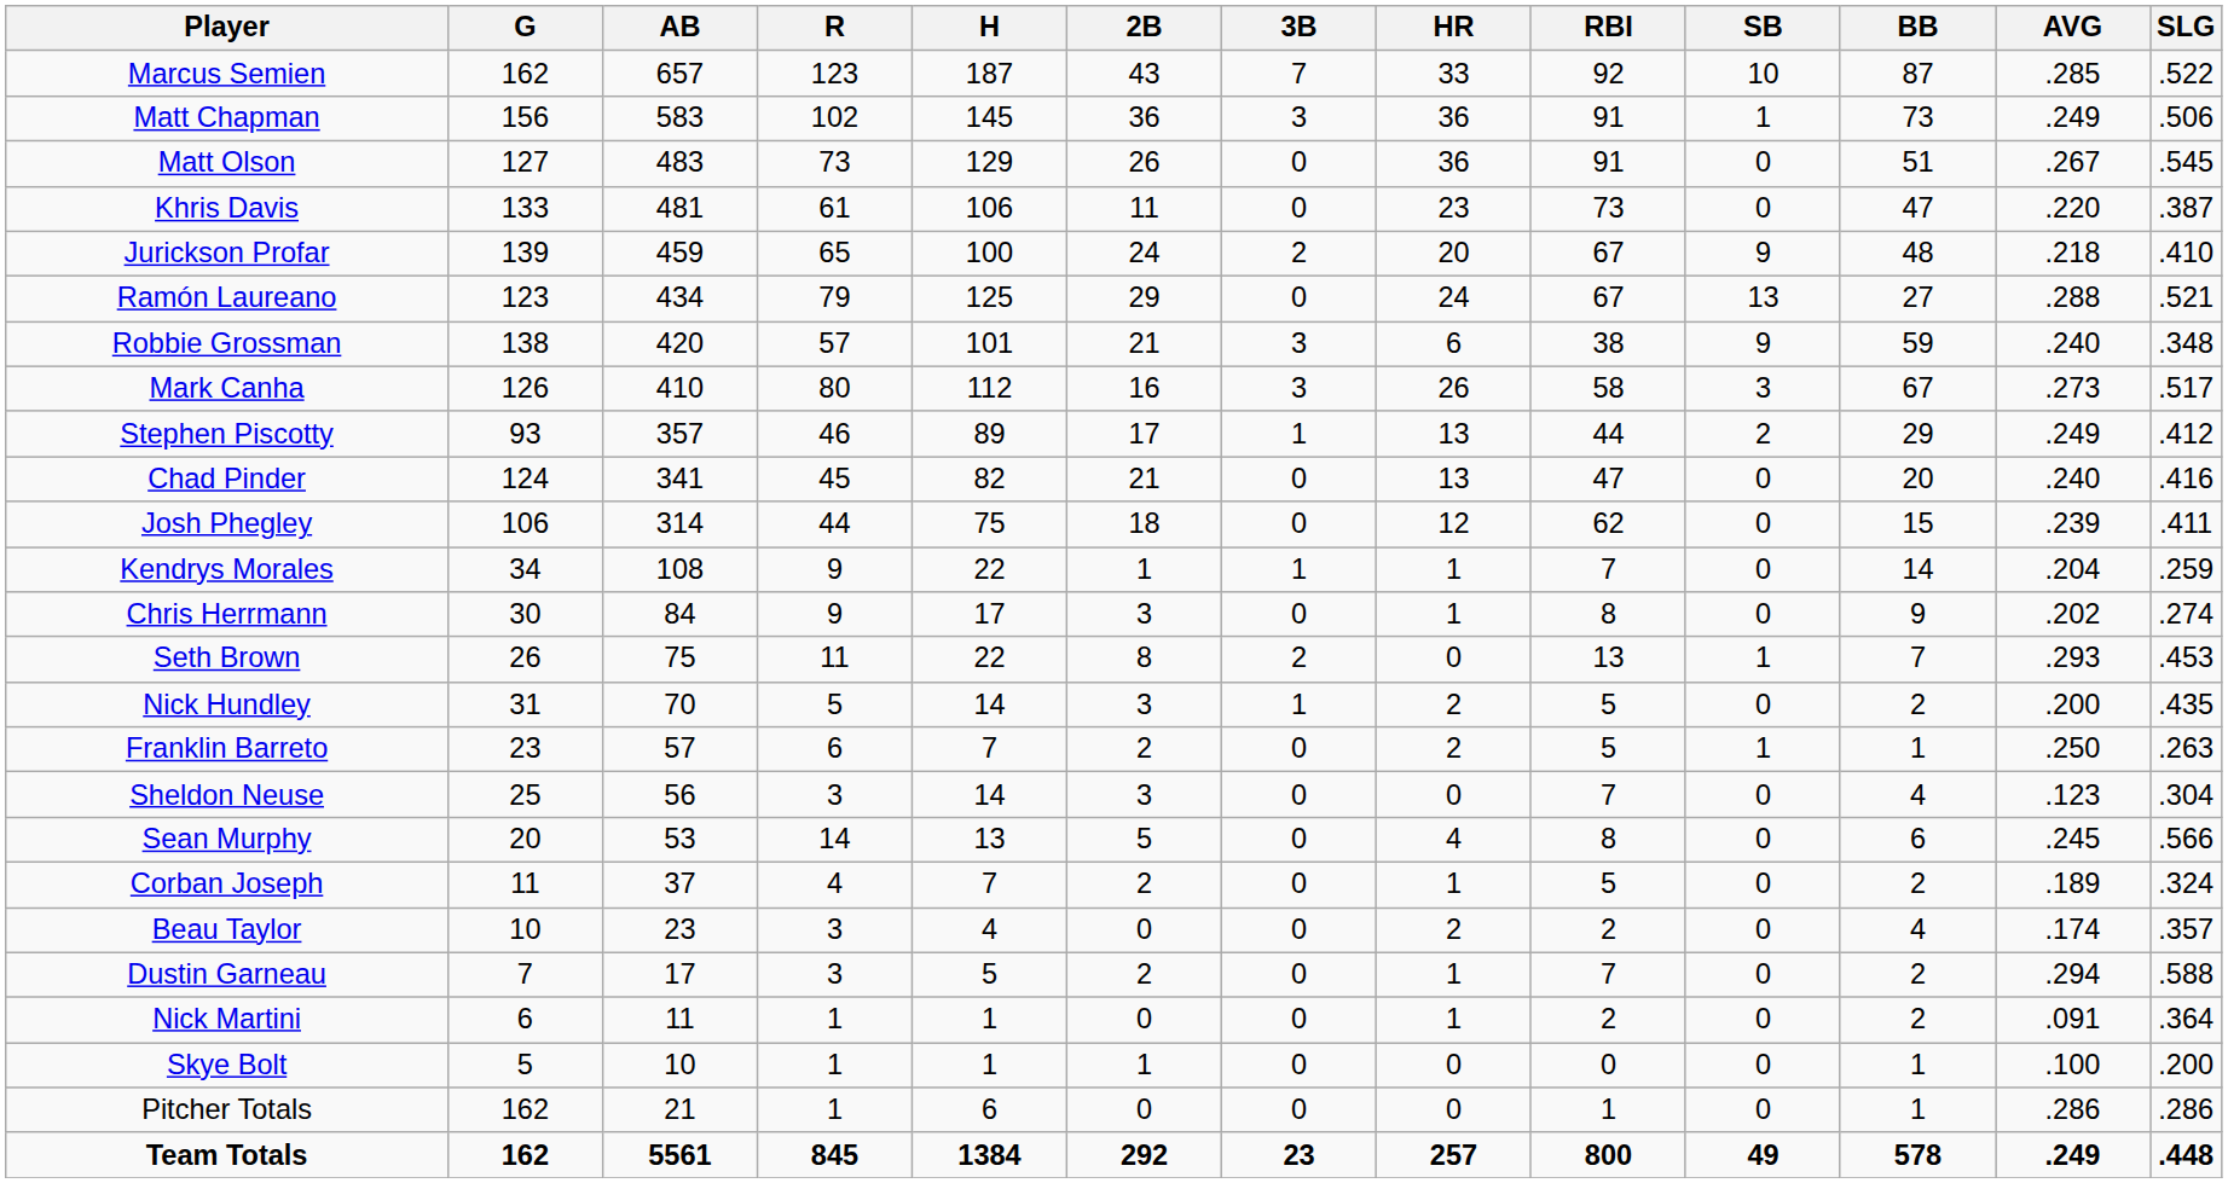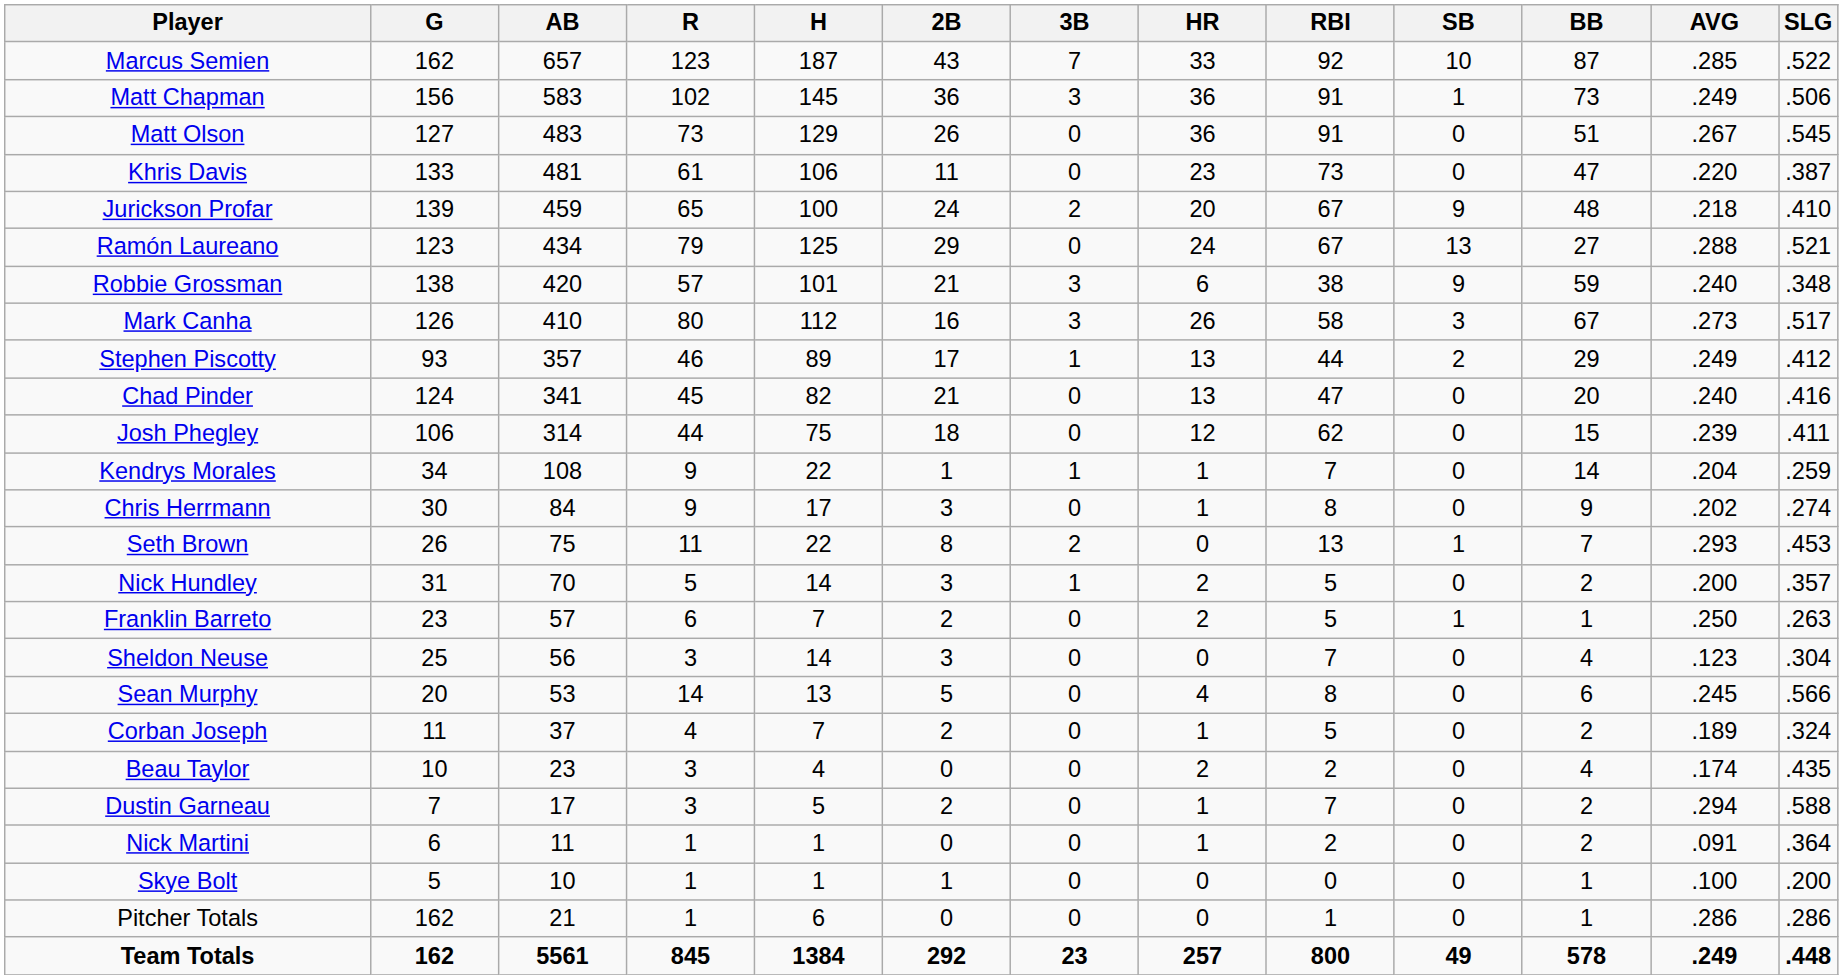 <table class=wikitable style="text-align:center">
 <tr>
 <th bgcolor=#DDDDFF; width="20%">Player</th>
 <th bgcolor=#DDDDFF; width="7%">G</th>
 <th bgcolor=#DDDDFF; width="7%">AB</th>
 <th bgcolor=#DDDDFF; width="7%">R</th>
 <th bgcolor=#DDDDFF; width="7%">H</th>
 <th bgcolor=#DDDDFF; width="7%">2B</th>
 <th bgcolor=#DDDDFF; width="7%">3B</th>
 <th bgcolor=#DDDDFF; width="7%">HR</th>
 <th bgcolor=#DDDDFF; width="7%">RBI</th>
 <th bgcolor=#DDDDFF; width="7%">SB</th>
 <th bgcolor=#DDDDFF; width="7%">BB</th>
 <th bgcolor=#DDDDFF; width="7%">AVG</th>
 <th bgcolor=#DDDDFF; width="7%">SLG</th>
 </tr>
 <tr>
 <td><a href='#'>Marcus Semien</a></td>
 <td>162</td>
 <td>657</td>
 <td>123</td>
 <td>187</td>
 <td>43</td>
 <td>7</td>
 <td>33</td>
 <td>92</td>
 <td>10</td>
 <td>87</td>
 <td>.285</td>
 <td>.522</td>
 </tr>
 <tr>
 <td><a href='#'>Matt Chapman</a></td>
 <td>156</td>
 <td>583</td>
 <td>102</td>
 <td>145</td>
 <td>36</td>
 <td>3</td>
 <td>36</td>
 <td>91</td>
 <td>1</td>
 <td>73</td>
 <td>.249</td>
 <td>.506</td>
 </tr>
 <tr>
 <td><a href='#'>Matt Olson</a></td>
 <td>127</td>
 <td>483</td>
 <td>73</td>
 <td>129</td>
 <td>26</td>
 <td>0</td>
 <td>36</td>
 <td>91</td>
 <td>0</td>
 <td>51</td>
 <td>.267</td>
 <td>.545</td>
 </tr>
 <tr>
 <td><a href='#'>Khris Davis</a></td>
 <td>133</td>
 <td>481</td>
 <td>61</td>
 <td>106</td>
 <td>11</td>
 <td>0</td>
 <td>23</td>
 <td>73</td>
 <td>0</td>
 <td>47</td>
 <td>.220</td>
 <td>.387</td>
 </tr>
 <tr>
 <td><a href='#'>Jurickson Profar</a></td>
 <td>139</td>
 <td>459</td>
 <td>65</td>
 <td>100</td>
 <td>24</td>
 <td>2</td>
 <td>20</td>
 <td>67</td>
 <td>9</td>
 <td>48</td>
 <td>.218</td>
 <td>.410</td>
 </tr>
 <tr>
 <td><a href='#'>Ramón Laureano</a></td>
 <td>123</td>
 <td>434</td>
 <td>79</td>
 <td>125</td>
 <td>29</td>
 <td>0</td>
 <td>24</td>
 <td>67</td>
 <td>13</td>
 <td>27</td>
 <td>.288</td>
 <td>.521</td>
 </tr>
 <tr>
 <td><a href='#'>Robbie Grossman</a></td>
 <td>138</td>
 <td>420</td>
 <td>57</td>
 <td>101</td>
 <td>21</td>
 <td>3</td>
 <td>6</td>
 <td>38</td>
 <td>9</td>
 <td>59</td>
 <td>.240</td>
 <td>.348</td>
 </tr>
 <tr>
 <td><a href='#'>Mark Canha</a></td>
 <td>126</td>
 <td>410</td>
 <td>80</td>
 <td>112</td>
 <td>16</td>
 <td>3</td>
 <td>26</td>
 <td>58</td>
 <td>3</td>
 <td>67</td>
 <td>.273</td>
 <td>.517</td>
 </tr>
 <tr>
 <td><a href='#'>Stephen Piscotty</a></td>
 <td>93</td>
 <td>357</td>
 <td>46</td>
 <td>89</td>
 <td>17</td>
 <td>1</td>
 <td>13</td>
 <td>44</td>
 <td>2</td>
 <td>29</td>
 <td>.249</td>
 <td>.412</td>
 </tr>
 <tr>
 <td><a href='#'>Chad Pinder</a></td>
 <td>124</td>
 <td>341</td>
 <td>45</td>
 <td>82</td>
 <td>21</td>
 <td>0</td>
 <td>13</td>
 <td>47</td>
 <td>0</td>
 <td>20</td>
 <td>.240</td>
 <td>.416</td>
 </tr>
 <tr>
 <td><a href='#'>Josh Phegley</a></td>
 <td>106</td>
 <td>314</td>
 <td>44</td>
 <td>75</td>
 <td>18</td>
 <td>0</td>
 <td>12</td>
 <td>62</td>
 <td>0</td>
 <td>15</td>
 <td>.239</td>
 <td>.411</td>
 </tr>
 <tr>
 <td><a href='#'>Kendrys Morales</a></td>
 <td>34</td>
 <td>108</td>
 <td>9</td>
 <td>22</td>
 <td>1</td>
 <td>1</td>
 <td>1</td>
 <td>7</td>
 <td>0</td>
 <td>14</td>
 <td>.204</td>
 <td>.259</td>
 </tr>
 <tr>
 <td><a href='#'>Chris Herrmann</a></td>
 <td>30</td>
 <td>84</td>
 <td>9</td>
 <td>17</td>
 <td>3</td>
 <td>0</td>
 <td>1</td>
 <td>8</td>
 <td>0</td>
 <td>9</td>
 <td>.202</td>
 <td>.274</td>
 </tr>
 <tr>
 <td><a href='#'>Seth Brown</a></td>
 <td>26</td>
 <td>75</td>
 <td>11</td>
 <td>22</td>
 <td>8</td>
 <td>2</td>
 <td>0</td>
 <td>13</td>
 <td>1</td>
 <td>7</td>
 <td>.293</td>
 <td>.453</td>
 </tr>
 <tr>
 <td><a href='#'>Nick Hundley</a></td>
 <td>31</td>
 <td>70</td>
 <td>5</td>
 <td>14</td>
 <td>3</td>
 <td>1</td>
 <td>2</td>
 <td>5</td>
 <td>0</td>
 <td>2</td>
 <td>.200</td>
-<td>.435</td>
+<td>.357</td>
 </tr>
 <tr>
 <td><a href='#'>Franklin Barreto</a></td>
 <td>23</td>
 <td>57</td>
 <td>6</td>
 <td>7</td>
 <td>2</td>
 <td>0</td>
 <td>2</td>
 <td>5</td>
 <td>1</td>
 <td>1</td>
 <td>.250</td>
 <td>.263</td>
 </tr>
 <tr>
 <td><a href='#'>Sheldon Neuse</a></td>
 <td>25</td>
 <td>56</td>
 <td>3</td>
 <td>14</td>
 <td>3</td>
 <td>0</td>
 <td>0</td>
 <td>7</td>
 <td>0</td>
 <td>4</td>
 <td>.123</td>
 <td>.304</td>
 </tr>
 <tr>
 <td><a href='#'>Sean Murphy</a></td>
 <td>20</td>
 <td>53</td>
 <td>14</td>
 <td>13</td>
 <td>5</td>
 <td>0</td>
 <td>4</td>
 <td>8</td>
 <td>0</td>
 <td>6</td>
 <td>.245</td>
 <td>.566</td>
 </tr>
 <tr>
 <td><a href='#'>Corban Joseph</a></td>
 <td>11</td>
 <td>37</td>
 <td>4</td>
 <td>7</td>
 <td>2</td>
 <td>0</td>
 <td>1</td>
 <td>5</td>
 <td>0</td>
 <td>2</td>
 <td>.189</td>
 <td>.324</td>
 </tr>
 <tr>
 <td><a href='#'>Beau Taylor</a></td>
 <td>10</td>
 <td>23</td>
 <td>3</td>
 <td>4</td>
 <td>0</td>
 <td>0</td>
 <td>2</td>
 <td>2</td>
 <td>0</td>
 <td>4</td>
 <td>.174</td>
-<td>.357</td>
+<td>.435</td>
 </tr>
 <tr>
 <td><a href='#'>Dustin Garneau</a></td>
 <td>7</td>
 <td>17</td>
 <td>3</td>
 <td>5</td>
 <td>2</td>
 <td>0</td>
 <td>1</td>
 <td>7</td>
 <td>0</td>
 <td>2</td>
 <td>.294</td>
 <td>.588</td>
 </tr>
 <tr>
 <td><a href='#'>Nick Martini</a></td>
 <td>6</td>
 <td>11</td>
 <td>1</td>
 <td>1</td>
 <td>0</td>
 <td>0</td>
 <td>1</td>
 <td>2</td>
 <td>0</td>
 <td>2</td>
 <td>.091</td>
 <td>.364</td>
 </tr>
 <tr>
 <td><a href='#'>Skye Bolt</a></td>
 <td>5</td>
 <td>10</td>
 <td>1</td>
 <td>1</td>
 <td>1</td>
 <td>0</td>
 <td>0</td>
 <td>0</td>
 <td>0</td>
 <td>1</td>
 <td>.100</td>
 <td>.200</td>
 </tr>
 <tr>
 <td>Pitcher Totals</td>
 <td>162</td>
 <td>21</td>
 <td>1</td>
 <td>6</td>
 <td>0</td>
 <td>0</td>
 <td>0</td>
 <td>1</td>
 <td>0</td>
 <td>1</td>
 <td>.286</td>
 <td>.286</td>
 </tr>
 <tr>
 <td><strong>Team Totals</strong></td>
 <td><strong>162</strong></td>
 <td><strong>5561</strong></td>
 <td><strong>845</strong></td>
 <td><strong>1384</strong></td>
 <td><strong>292</strong></td>
 <td><strong>23</strong></td>
 <td><strong>257</strong></td>
 <td><strong>800</strong></td>
 <td><strong>49</strong></td>
 <td><strong>578</strong></td>
 <td><strong>.249</strong></td>
 <td><strong>.448</strong></td>
 </tr>
 </table>
